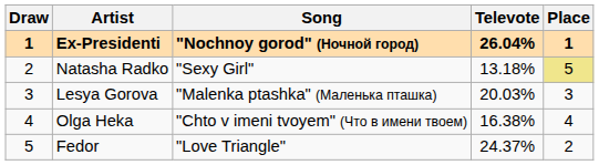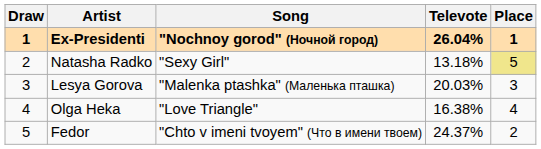 <table class="sortable wikitable" style="margin: 1em auto 1em auto; text-align:center;">
 <tr>
 <th>Draw</th>
 <th>Artist</th>
 <th>Song</th>
 <th>Televote</th>
 <th>Place</th>
 </tr>
 <tr style="font-weight:bold;background:navajowhite;">
 <td>1</td>
 <td style="text-align:left;">Ex-Presidenti</td>
 <td style="text-align:left;">"Nochnoy gorod" <small>(Ночной город)</small></td>
 <td>26.04%</td>
 <td>1</td>
 </tr>
 <tr>
 <td>2</td>
 <td style="text-align:left;">Natasha Radko</td>
 <td style="text-align:left;">"Sexy Girl"</td>
 <td>13.18%</td>
 <td style="background: khaki;">5</td>
 </tr>
 <tr>
 <td>3</td>
 <td style="text-align:left;">Lesya Gorova</td>
 <td style="text-align:left;">"Malenka ptashka" <small>(Маленька пташка)</small></td>
 <td>20.03%</td>
 <td>3</td>
 </tr>
 <tr>
 <td>4</td>
 <td style="text-align:left;">Olga Heka</td>
-<td style="text-align:left;">"Chto v imeni tvoyem" <small>(Что в имени твоем)</small></td>
+<td style="text-align:left;">"Love Triangle"</td>
 <td>16.38%</td>
 <td>4</td>
 </tr>
 <tr>
 <td>5</td>
 <td style="text-align:left;">Fedor</td>
-<td style="text-align:left;">"Love Triangle"</td>
+<td style="text-align:left;">"Chto v imeni tvoyem" <small>(Что в имени твоем)</small></td>
 <td>24.37%</td>
 <td>2</td>
 </tr>
 </table>
